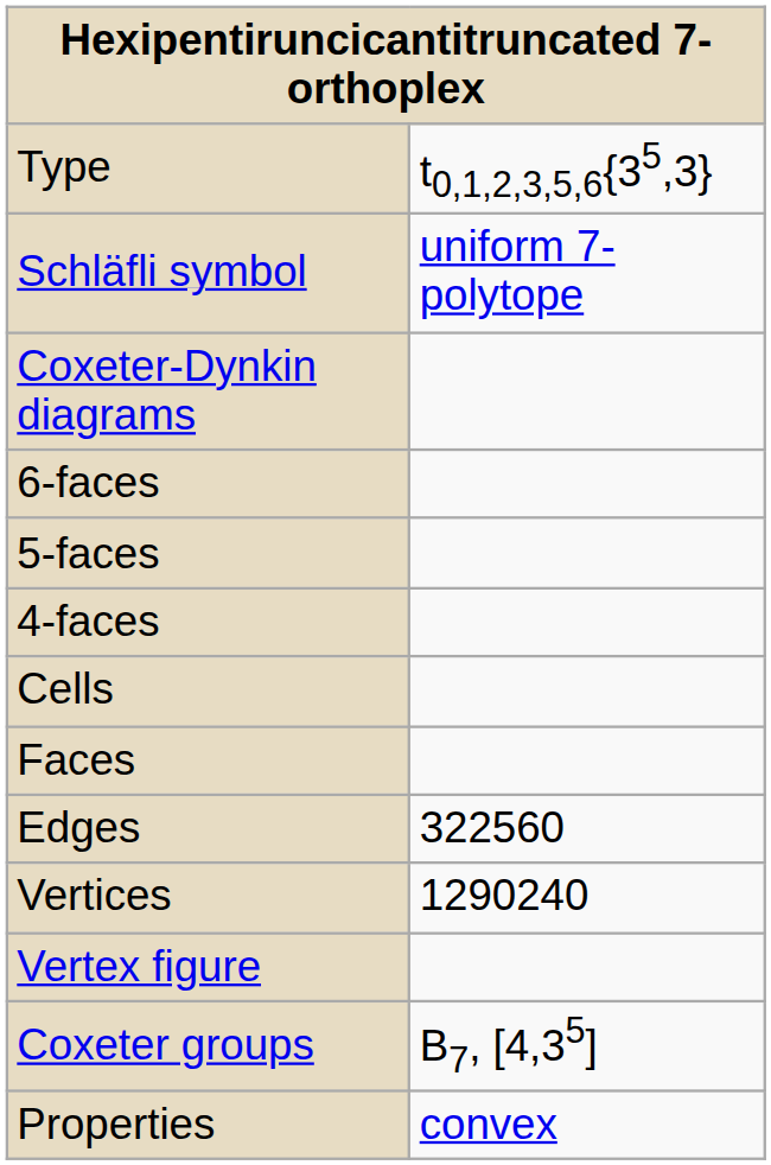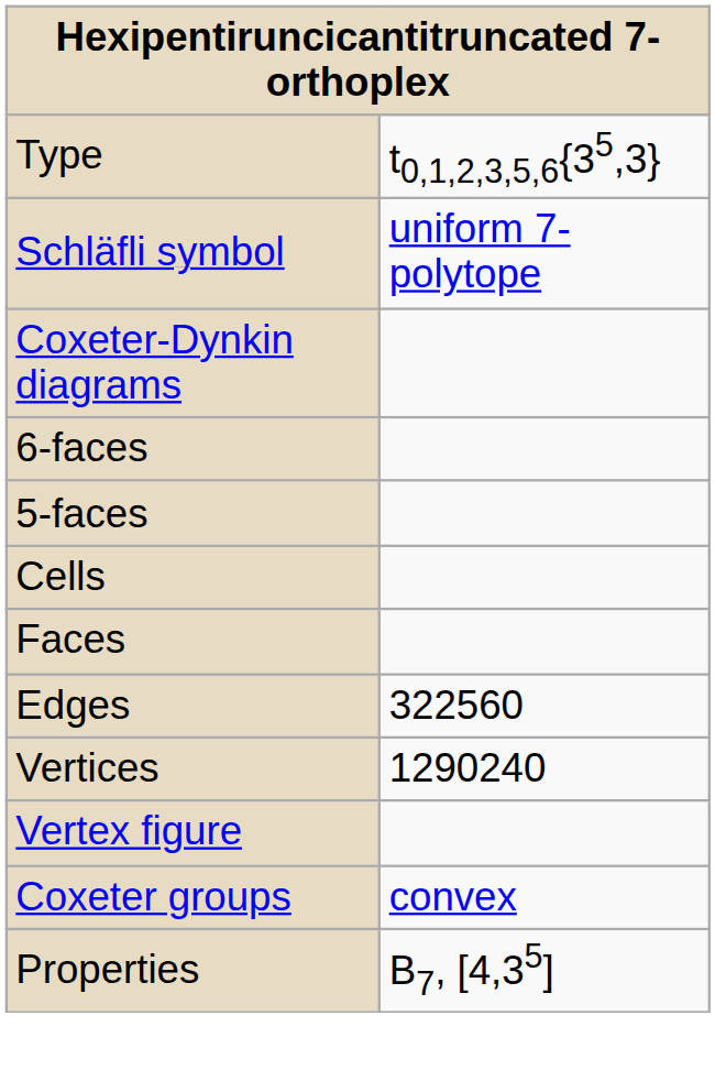 <table class="wikitable" align="right" style="margin-left:10px" width="280">
 <tr>
 <th style="background:#e7dcc3;" colspan="2">Hexipentiruncicantitruncated 7-orthoplex</th>
 </tr>
 <tr>
 <td style="background:#e7dcc3;">Type</td>
 <td>t<sub>0,1,2,3,5,6</sub>{3<sup>5</sup>,3}</td>
 </tr>
 <tr>
 <td style="background:#e7dcc3;"><a href='#'>Schläfli symbol</a></td>
 <td><a href='#'>uniform 7-polytope</a></td>
 </tr>
 <tr>
 <td style="background:#e7dcc3;"><a href='#'>Coxeter-Dynkin diagrams</a></td>
 <td></td>
 </tr>
 <tr>
 <td style="background:#e7dcc3;">6-faces</td>
 <td></td>
 </tr>
 <tr>
 <td style="background:#e7dcc3;">5-faces</td>
 <td></td>
 </tr>
 <tr>
-<td style="background:#e7dcc3;">4-faces</td>
-<td></td>
-</tr>
-<tr>
 <td style="background:#e7dcc3;">Cells</td>
 <td></td>
 </tr>
 <tr>
 <td style="background:#e7dcc3;">Faces</td>
 <td></td>
 </tr>
 <tr>
 <td style="background:#e7dcc3;">Edges</td>
 <td>322560</td>
 </tr>
 <tr>
 <td style="background:#e7dcc3;">Vertices</td>
 <td>1290240</td>
 </tr>
 <tr>
 <td style="background:#e7dcc3;"><a href='#'>Vertex figure</a></td>
 <td></td>
 </tr>
 <tr>
 <td style="background:#e7dcc3;"><a href='#'>Coxeter groups</a></td>
-<td>B<sub>7</sub>, [4,3<sup>5</sup>]</td>
+<td><a href='#'>convex</a></td>
 </tr>
 <tr>
 <td style="background:#e7dcc3;">Properties</td>
-<td><a href='#'>convex</a></td>
+<td>B<sub>7</sub>, [4,3<sup>5</sup>]</td>
 </tr>
 </table>
